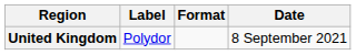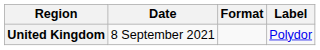 <table class="wikitable plainrowheaders" style="text-align:center;">
 <tr>
 <th>Region</th>
+<th>Date</th>
+<th>Format</th>
 <th>Label</th>
-<th>Format</th>
-<th>Date</th>
 </tr>
 <tr>
 <th scope="row">United Kingdom</th>
+<td>8 September 2021</td>
+<td></td>
 <td><a href='#'>Polydor</a></td>
-<td></td>
-<td>8 September 2021</td>
 </tr>
 </table>
